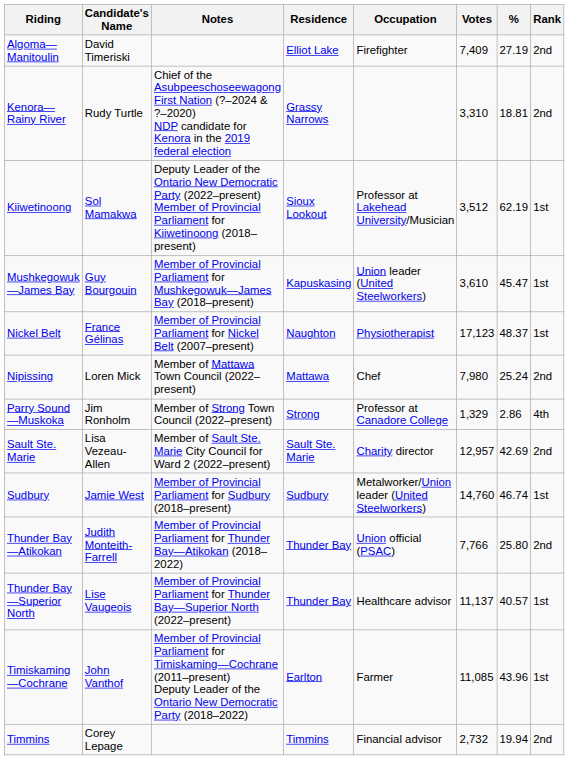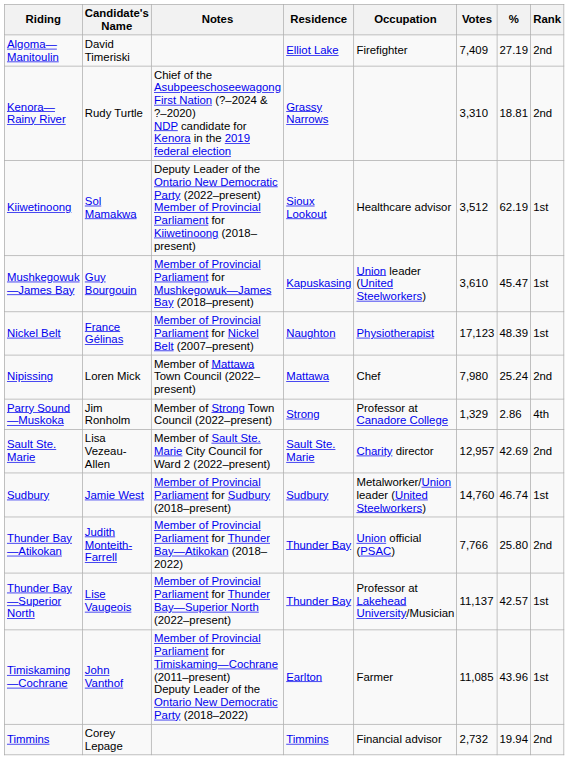 <table class="wikitable sortable">
 <tr>
 <th>Riding<br></th>
 <th>Candidate's Name</th>
 <th>Notes</th>
 <th>Residence</th>
 <th>Occupation</th>
 <th>Votes</th>
 <th>%</th>
 <th>Rank</th>
 </tr>
 <tr>
 <td><a href='#'>Algoma—Manitoulin</a></td>
 <td>David Timeriski</td>
 <td></td>
 <td><a href='#'>Elliot Lake</a></td>
 <td>Firefighter</td>
 <td>7,409</td>
 <td>27.19</td>
 <td>2nd</td>
 </tr>
 <tr>
 <td><a href='#'>Kenora—Rainy River</a></td>
 <td>Rudy Turtle</td>
 <td>Chief of the <a href='#'>Asubpeeschoseewagong First Nation</a> (?–2024 & ?–2020) <br> <a href='#'>NDP</a> candidate for <a href='#'>Kenora</a> in the <a href='#'>2019 federal election</a></td>
 <td><a href='#'>Grassy Narrows</a></td>
 <td></td>
 <td>3,310</td>
 <td>18.81</td>
 <td>2nd</td>
 </tr>
 <tr>
 <td><a href='#'>Kiiwetinoong</a></td>
 <td><a href='#'>Sol Mamakwa</a></td>
 <td>Deputy Leader of the <a href='#'>Ontario New Democratic Party</a> (2022–present) <br> <a href='#'>Member of Provincial Parliament</a> for <a href='#'>Kiiwetinoong</a> (2018–present)</td>
 <td><a href='#'>Sioux Lookout</a></td>
-<td>Professor at <a href='#'>Lakehead University</a>/Musician</td>
+<td>Healthcare advisor</td>
 <td>3,512</td>
 <td>62.19</td>
 <td>1st</td>
 </tr>
 <tr>
 <td><a href='#'>Mushkegowuk—James Bay</a></td>
 <td><a href='#'>Guy Bourgouin</a></td>
 <td><a href='#'>Member of Provincial Parliament</a> for <a href='#'>Mushkegowuk—James Bay</a> (2018–present)</td>
 <td><a href='#'>Kapuskasing</a></td>
 <td><a href='#'>Union</a> leader (<a href='#'>United Steelworkers</a>)</td>
 <td>3,610</td>
 <td>45.47</td>
 <td>1st</td>
 </tr>
 <tr>
 <td><a href='#'>Nickel Belt</a></td>
 <td><a href='#'>France Gélinas</a></td>
 <td><a href='#'>Member of Provincial Parliament</a> for <a href='#'>Nickel Belt</a> (2007–present)</td>
 <td><a href='#'>Naughton</a></td>
 <td><a href='#'>Physiotherapist</a></td>
 <td>17,123</td>
-<td>48.37</td>
+<td>48.39</td>
 <td>1st</td>
 </tr>
 <tr>
 <td><a href='#'>Nipissing</a></td>
 <td>Loren Mick</td>
 <td>Member of <a href='#'>Mattawa</a> Town Council (2022–present)</td>
 <td><a href='#'>Mattawa</a></td>
 <td>Chef</td>
 <td>7,980</td>
 <td>25.24</td>
 <td>2nd</td>
 </tr>
 <tr>
 <td><a href='#'>Parry Sound—Muskoka</a></td>
 <td>Jim Ronholm</td>
 <td>Member of <a href='#'>Strong</a> Town Council (2022–present)</td>
 <td><a href='#'>Strong</a></td>
 <td>Professor at <a href='#'>Canadore College</a></td>
 <td>1,329</td>
 <td>2.86</td>
 <td>4th</td>
 </tr>
 <tr>
 <td><a href='#'>Sault Ste. Marie</a></td>
 <td>Lisa Vezeau-Allen</td>
 <td>Member of <a href='#'>Sault Ste. Marie</a> City Council for Ward 2 (2022–present)</td>
 <td><a href='#'>Sault Ste. Marie</a></td>
 <td><a href='#'>Charity</a> director</td>
 <td>12,957</td>
 <td>42.69</td>
 <td>2nd</td>
 </tr>
 <tr>
 <td><a href='#'>Sudbury</a></td>
 <td><a href='#'>Jamie West</a></td>
 <td><a href='#'>Member of Provincial Parliament</a> for <a href='#'>Sudbury</a> (2018–present)</td>
 <td><a href='#'>Sudbury</a></td>
 <td>Metalworker/<a href='#'>Union</a> leader (<a href='#'>United Steelworkers</a>)</td>
 <td>14,760</td>
 <td>46.74</td>
 <td>1st</td>
 </tr>
 <tr>
 <td><a href='#'>Thunder Bay—Atikokan</a></td>
 <td><a href='#'>Judith Monteith-Farrell</a></td>
 <td><a href='#'>Member of Provincial Parliament</a> for <a href='#'>Thunder Bay—Atikokan</a> (2018–2022)</td>
 <td><a href='#'>Thunder Bay</a></td>
 <td><a href='#'>Union</a> official (<a href='#'>PSAC</a>)</td>
 <td>7,766</td>
 <td>25.80</td>
 <td>2nd</td>
 </tr>
 <tr>
 <td><a href='#'>Thunder Bay—Superior North</a></td>
 <td><a href='#'>Lise Vaugeois</a></td>
 <td><a href='#'>Member of Provincial Parliament</a> for <a href='#'>Thunder Bay—Superior North</a> (2022–present)</td>
 <td><a href='#'>Thunder Bay</a></td>
-<td>Healthcare advisor</td>
+<td>Professor at <a href='#'>Lakehead University</a>/Musician</td>
 <td>11,137</td>
-<td>40.57</td>
+<td>42.57</td>
 <td>1st</td>
 </tr>
 <tr>
 <td><a href='#'>Timiskaming—Cochrane</a></td>
 <td><a href='#'>John Vanthof</a></td>
 <td><a href='#'>Member of Provincial Parliament</a> for <a href='#'>Timiskaming—Cochrane</a> (2011–present) <br> Deputy Leader of the <a href='#'>Ontario New Democratic Party</a> (2018–2022)</td>
 <td><a href='#'>Earlton</a></td>
 <td>Farmer</td>
 <td>11,085</td>
 <td>43.96</td>
 <td>1st</td>
 </tr>
 <tr>
 <td><a href='#'>Timmins</a></td>
 <td>Corey Lepage</td>
 <td></td>
 <td><a href='#'>Timmins</a></td>
 <td>Financial advisor</td>
 <td>2,732</td>
 <td>19.94</td>
 <td>2nd</td>
 </tr>
 </table>
